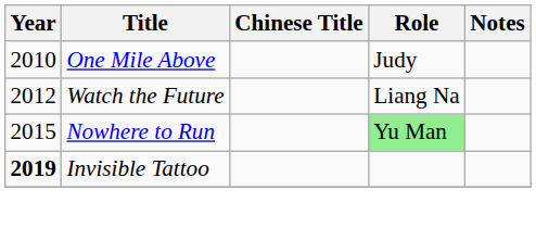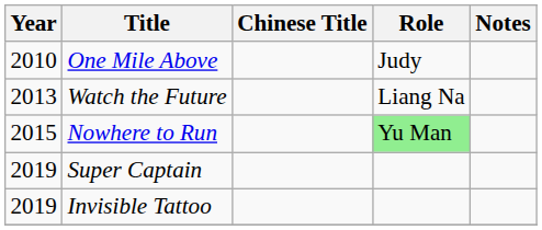 <table class="wikitable">
 <tr>
 <th>Year</th>
 <th>Title</th>
 <th>Chinese Title</th>
 <th>Role</th>
 <th>Notes</th>
 </tr>
 <tr>
 <td>2010</td>
 <td><em><a href='#'>One Mile Above</a></em></td>
 <td></td>
 <td>Judy</td>
 <td></td>
 </tr>
 <tr>
-<td>2012</td>
+<td>2013</td>
 <td><em>Watch the Future</em></td>
 <td></td>
 <td>Liang Na</td>
 <td></td>
 </tr>
 <tr>
 <td>2015</td>
 <td><em><a href='#'>Nowhere to Run</a></em></td>
 <td></td>
 <td style="background: lightgreen;">Yu Man</td>
 <td></td>
 </tr>
 <tr>
-<td><strong>2019</strong></td>
+<td>2019</td>
+<td><em>Super Captain</em></td>
+<td></td>
+<td></td>
+<td></td>
+</tr>
+<tr>
+<td>2019</td>
 <td><em>Invisible Tattoo</em></td>
 <td></td>
 <td></td>
 <td></td>
 </tr>
 <tr>
 </tr>
 </table>
